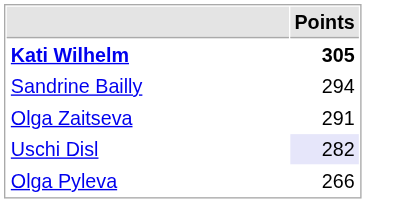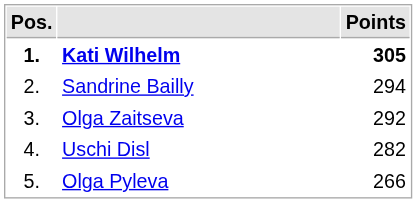 <table cellspacing="1" cellpadding="3" style="border:1px solid #AAAAAA;font-size:90%">
 <tr bgcolor="#E4E4E4">
+<th style="border-bottom:1px solid #AAAAAA" width=10>Pos.</th>
 <th style="border-bottom:1px solid #AAAAAA" width=200></th>
 <th style="border-bottom:1px solid #AAAAAA" width=20>Points</th>
 </tr>
 <tr>
+<td align="center"><strong>1.</strong></td>
 <td> <strong><a href='#'>Kati Wilhelm</a></strong></td>
 <td align="right"><strong>305</strong></td>
 </tr>
 <tr>
+<td align="center">2.</td>
 <td> <a href='#'>Sandrine Bailly</a></td>
 <td align="right">294</td>
 </tr>
 <tr>
+<td align="center">3.</td>
 <td> <a href='#'>Olga Zaitseva</a></td>
-<td align="right">291</td>
+<td align="right">292</td>
 </tr>
 <tr>
+<td align="center">4.</td>
 <td> <a href='#'>Uschi Disl</a></td>
-<td align="right" style="background: lavender;">282</td>
+<td align="right">282</td>
 </tr>
 <tr>
+<td align="center">5.</td>
 <td> <a href='#'>Olga Pyleva</a></td>
 <td align="right">266</td>
 </tr>
 </table>
